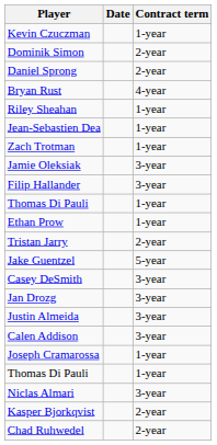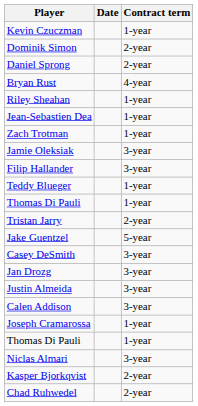 <table class="wikitable">
 <tr>
 <th>Player</th>
 <th>Date</th>
 <th>Contract term</th>
 </tr>
 <tr>
 <td><a href='#'>Kevin Czuczman</a></td>
 <td></td>
 <td>1-year</td>
 </tr>
 <tr>
 <td><a href='#'>Dominik Simon</a></td>
 <td></td>
 <td>2-year</td>
 </tr>
 <tr>
 <td><a href='#'>Daniel Sprong</a></td>
 <td></td>
 <td>2-year</td>
 </tr>
 <tr>
 <td><a href='#'>Bryan Rust</a></td>
 <td></td>
 <td>4-year</td>
 </tr>
 <tr>
 <td><a href='#'>Riley Sheahan</a></td>
 <td></td>
 <td>1-year</td>
 </tr>
 <tr>
 <td><a href='#'>Jean-Sebastien Dea</a></td>
 <td></td>
 <td>1-year</td>
 </tr>
 <tr>
 <td><a href='#'>Zach Trotman</a></td>
 <td></td>
 <td>1-year</td>
 </tr>
 <tr>
 <td><a href='#'>Jamie Oleksiak</a></td>
 <td></td>
 <td>3-year</td>
 </tr>
 <tr>
 <td><a href='#'>Filip Hallander</a></td>
 <td></td>
 <td>3-year</td>
 </tr>
 <tr>
-<td><a href='#'>Thomas Di Pauli</a></td>
+<td><a href='#'>Teddy Blueger</a></td>
 <td></td>
 <td>1-year</td>
 </tr>
 <tr>
-<td><a href='#'>Ethan Prow</a></td>
+<td><a href='#'>Thomas Di Pauli</a></td>
 <td></td>
 <td>1-year</td>
 </tr>
 <tr>
 <td><a href='#'>Tristan Jarry</a></td>
 <td></td>
 <td>2-year</td>
 </tr>
 <tr>
 <td><a href='#'>Jake Guentzel</a></td>
 <td></td>
 <td>5-year</td>
 </tr>
 <tr>
 <td><a href='#'>Casey DeSmith</a></td>
 <td></td>
 <td>3-year</td>
 </tr>
 <tr>
 <td><a href='#'>Jan Drozg</a></td>
 <td></td>
 <td>3-year</td>
 </tr>
 <tr>
 <td><a href='#'>Justin Almeida</a></td>
 <td></td>
 <td>3-year</td>
 </tr>
 <tr>
 <td><a href='#'>Calen Addison</a></td>
 <td></td>
 <td>3-year</td>
 </tr>
 <tr>
 <td><a href='#'>Joseph Cramarossa</a></td>
 <td></td>
 <td>1-year</td>
 </tr>
 <tr>
 <td>Thomas Di Pauli</td>
 <td></td>
 <td>1-year</td>
 </tr>
 <tr>
 <td><a href='#'>Niclas Almari</a></td>
 <td></td>
 <td>3-year</td>
 </tr>
 <tr>
 <td><a href='#'>Kasper Bjorkqvist</a></td>
 <td></td>
 <td>2-year</td>
 </tr>
 <tr>
 <td><a href='#'>Chad Ruhwedel</a></td>
 <td></td>
 <td>2-year</td>
 </tr>
 </table>
